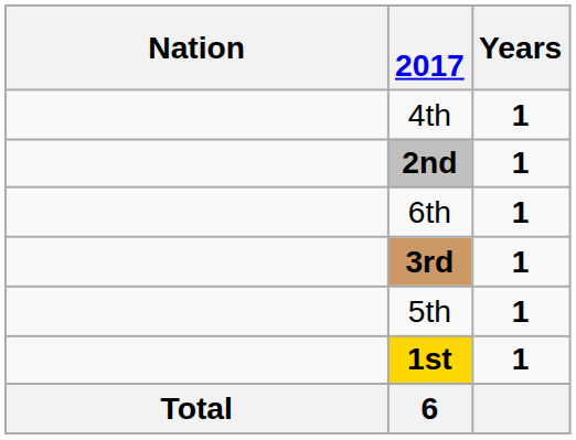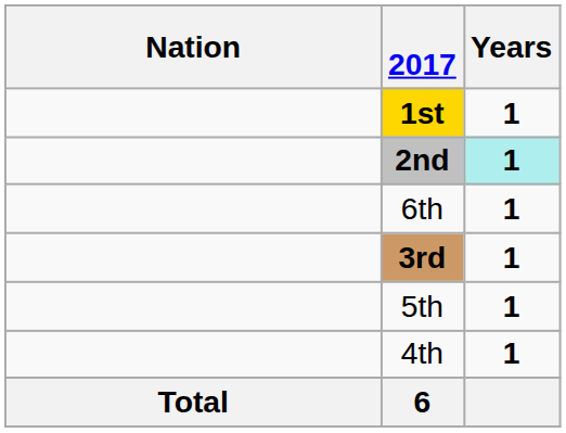 <table class="wikitable" style="text-align:center; font-size:90%">
 <tr>
 <th width=170>Nation</th>
 <th><br><a href='#'>2017</a></th>
 <th>Years</th>
 </tr>
 <tr>
 <td align=left></td>
-<td>4th</td>
+<td bgcolor=gold><strong>1st</strong></td>
 <td><strong>1</strong></td>
 </tr>
 <tr>
 <td align=left></td>
 <td bgcolor=silver><strong>2nd</strong></td>
-<td><strong>1</strong></td>
+<td style="background: paleturquoise;"><strong>1</strong></td>
 </tr>
 <tr>
 <td align=left></td>
 <td>6th</td>
 <td><strong>1</strong></td>
 </tr>
 <tr>
 <td align=left></td>
 <td bgcolor=#cc9966><strong>3rd</strong></td>
 <td><strong>1</strong></td>
 </tr>
 <tr>
 <td align=left></td>
 <td>5th</td>
 <td><strong>1</strong></td>
 </tr>
 <tr>
 <td align=left></td>
-<td bgcolor=gold><strong>1st</strong></td>
+<td>4th</td>
 <td><strong>1</strong></td>
 </tr>
 <tr>
 <th>Total</th>
 <th>6</th>
 <th></th>
 </tr>
 </table>
